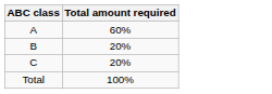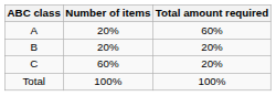 <table class="wikitable" border="1" style="text-align:center">
 <tr>
 <th>ABC class</th>
+<th>Number of items</th>
 <th>Total amount required</th>
 </tr>
 <tr>
 <td>A</td>
+<td>20%</td>
 <td>60%</td>
 </tr>
 <tr>
 <td>B</td>
 <td>20%</td>
+<td>20%</td>
 </tr>
 <tr>
 <td>C</td>
+<td>60%</td>
 <td>20%</td>
 </tr>
 <tr>
 <td>Total</td>
 <td>100%</td>
+<td>100%</td>
 </tr>
 </table>
